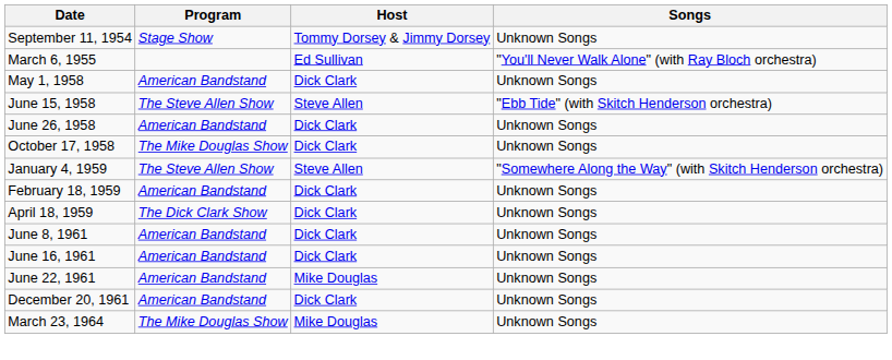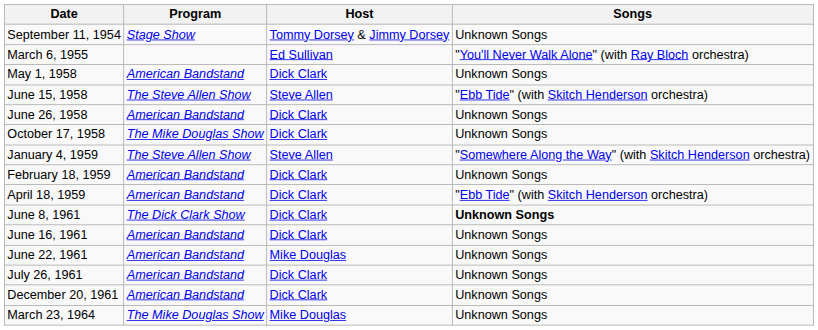 <table class=wikitable>
 <tr>
 <th>Date</th>
 <th>Program</th>
 <th>Host</th>
 <th>Songs</th>
 </tr>
 <tr>
 <td>September 11, 1954</td>
 <td><em><a href='#'>Stage Show</a></em></td>
 <td><a href='#'>Tommy Dorsey</a> & <a href='#'>Jimmy Dorsey</a></td>
 <td>Unknown Songs</td>
 </tr>
 <tr>
 <td>March 6, 1955</td>
 <td><em></em></td>
 <td><a href='#'>Ed Sullivan</a></td>
 <td>"<a href='#'>You'll Never Walk Alone</a>" (with <a href='#'>Ray Bloch</a> orchestra)</td>
 </tr>
 <tr>
 <td>May 1, 1958</td>
 <td><em><a href='#'>American Bandstand</a></em></td>
 <td><a href='#'>Dick Clark</a></td>
 <td>Unknown Songs</td>
 </tr>
 <tr>
 <td>June 15, 1958</td>
 <td><em><a href='#'>The Steve Allen Show</a></em></td>
 <td><a href='#'>Steve Allen</a></td>
 <td>"<a href='#'>Ebb Tide</a>" (with <a href='#'>Skitch Henderson</a> orchestra)</td>
 </tr>
 <tr>
 <td>June 26, 1958</td>
 <td><em><a href='#'>American Bandstand</a></em></td>
 <td><a href='#'>Dick Clark</a></td>
 <td>Unknown Songs</td>
 </tr>
 <tr>
 <td>October 17, 1958</td>
 <td><em><a href='#'>The Mike Douglas Show</a></em></td>
 <td><a href='#'>Dick Clark</a></td>
 <td>Unknown Songs</td>
 </tr>
 <tr>
 <td>January 4, 1959</td>
 <td><em><a href='#'>The Steve Allen Show</a></em></td>
 <td><a href='#'>Steve Allen</a></td>
 <td>"<a href='#'>Somewhere Along the Way</a>" (with <a href='#'>Skitch Henderson</a> orchestra)</td>
 </tr>
 <tr>
 <td>February 18, 1959</td>
 <td><em><a href='#'>American Bandstand</a></em></td>
 <td><a href='#'>Dick Clark</a></td>
 <td>Unknown Songs</td>
 </tr>
 <tr>
 <td>April 18, 1959</td>
-<td><em><a href='#'>The Dick Clark Show</a></em></td>
+<td><em><a href='#'>American Bandstand</a></em></td>
 <td><a href='#'>Dick Clark</a></td>
-<td>Unknown Songs</td>
+<td>"<a href='#'>Ebb Tide</a>" (with <a href='#'>Skitch Henderson</a> orchestra)</td>
 </tr>
 <tr>
 <td>June 8, 1961</td>
-<td><em><a href='#'>American Bandstand</a></em></td>
+<td><em><a href='#'>The Dick Clark Show</a></em></td>
 <td><a href='#'>Dick Clark</a></td>
-<td>Unknown Songs</td>
+<td><strong>Unknown Songs</strong></td>
 </tr>
 <tr>
 <td>June 16, 1961</td>
 <td><em><a href='#'>American Bandstand</a></em></td>
 <td><a href='#'>Dick Clark</a></td>
 <td>Unknown Songs</td>
 </tr>
 <tr>
 <td>June 22, 1961</td>
 <td><em><a href='#'>American Bandstand</a></em></td>
 <td><a href='#'>Mike Douglas</a></td>
+<td>Unknown Songs</td>
+</tr>
+<tr>
+<td>July 26, 1961</td>
+<td><em><a href='#'>American Bandstand</a></em></td>
+<td><a href='#'>Dick Clark</a></td>
 <td>Unknown Songs</td>
 </tr>
 <tr>
 <td>December 20, 1961</td>
 <td><em><a href='#'>American Bandstand</a></em></td>
 <td><a href='#'>Dick Clark</a></td>
 <td>Unknown Songs</td>
 </tr>
 <tr>
 <td>March 23, 1964</td>
 <td><em><a href='#'>The Mike Douglas Show</a></em></td>
 <td><a href='#'>Mike Douglas</a></td>
 <td>Unknown Songs</td>
 </tr>
 </table>
